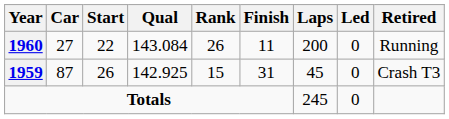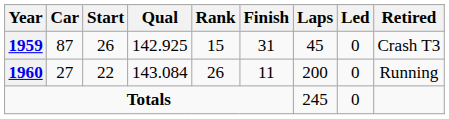 <table class="wikitable" style="text-align:center">
 <tr>
 <th>Year</th>
 <th>Car</th>
 <th>Start</th>
 <th>Qual</th>
 <th>Rank</th>
 <th>Finish</th>
 <th>Laps</th>
 <th>Led</th>
 <th>Retired</th>
 </tr>
 <tr>
+<th><a href='#'>1959</a></th>
+<td>87</td>
+<td>26</td>
+<td>142.925</td>
+<td>15</td>
+<td>31</td>
+<td>45</td>
+<td>0</td>
+<td>Crash T3</td>
+</tr>
+<tr>
 <th><a href='#'>1960</a></th>
 <td>27</td>
 <td>22</td>
 <td>143.084</td>
 <td>26</td>
 <td>11</td>
 <td>200</td>
 <td>0</td>
 <td>Running</td>
 </tr>
 <tr>
-<th><a href='#'>1959</a></th>
-<td>87</td>
-<td>26</td>
-<td>142.925</td>
-<td>15</td>
-<td>31</td>
-<td>45</td>
-<td>0</td>
-<td>Crash T3</td>
-</tr>
-<tr>
 <td colspan=6><strong>Totals</strong></td>
 <td>245</td>
 <td>0</td>
 <td></td>
 </tr>
 </table>
